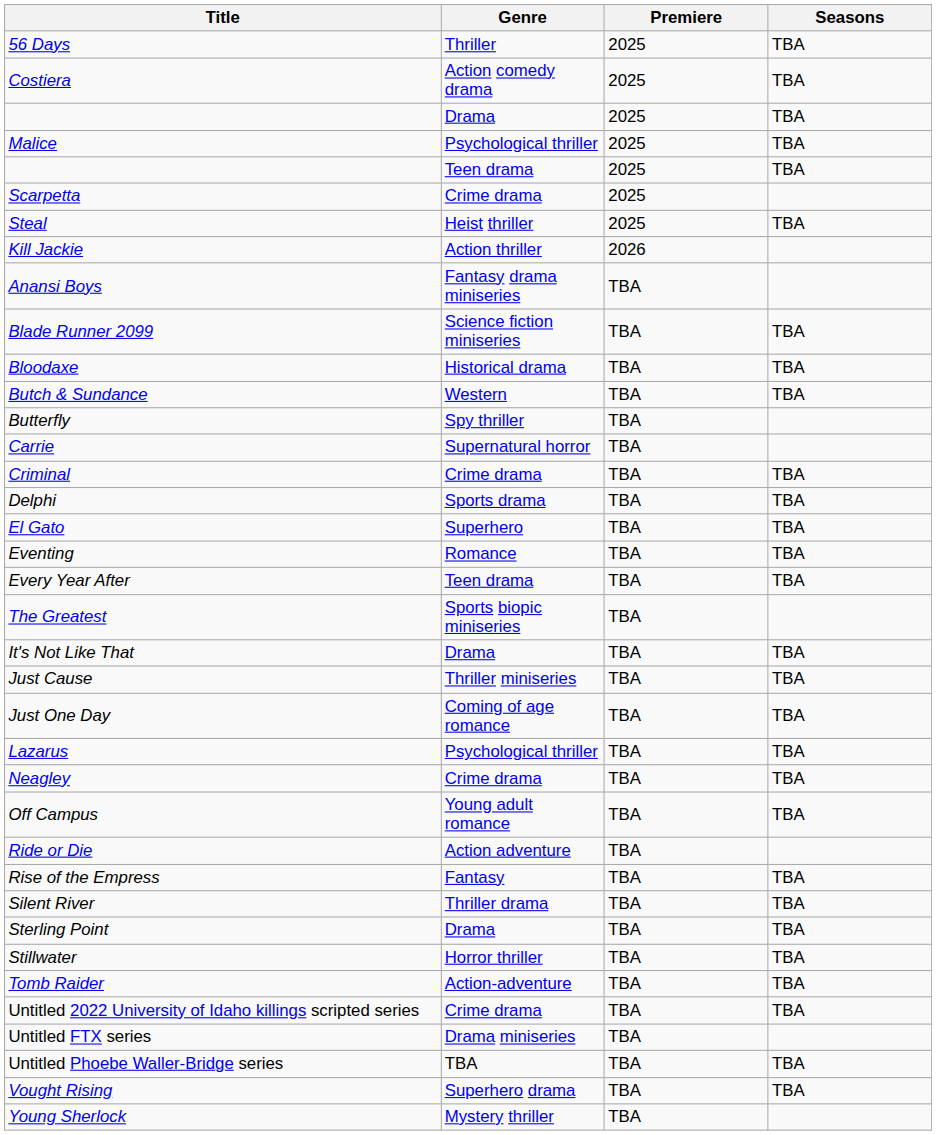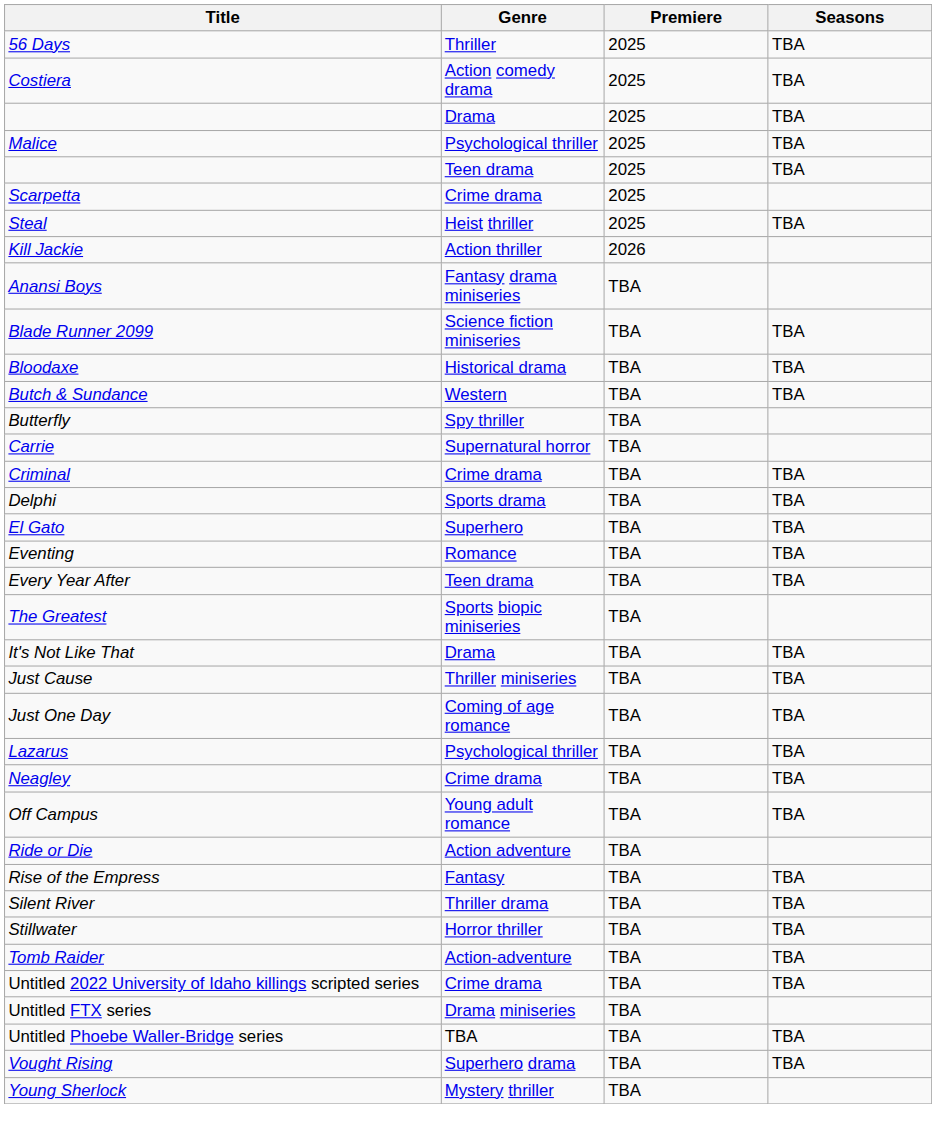 <table class="wikitable sortable" style="width:100%;">
 <tr>
 <th style="width:40%;">Title</th>
 <th style="width:15%;">Genre</th>
 <th style="width:15%;">Premiere</th>
 <th style="width:15%;">Seasons</th>
 </tr>
 <tr>
 <td><em><a href='#'>56 Days</a></em></td>
 <td><a href='#'>Thriller</a></td>
 <td>2025</td>
 <td>TBA</td>
 </tr>
 <tr>
 <td><em><a href='#'>Costiera</a></em></td>
 <td><a href='#'>Action</a> <a href='#'>comedy drama</a></td>
 <td>2025</td>
 <td>TBA</td>
 </tr>
 <tr>
 <td><em></em></td>
 <td><a href='#'>Drama</a></td>
 <td>2025</td>
 <td>TBA</td>
 </tr>
 <tr>
 <td><em><a href='#'>Malice</a></em></td>
 <td><a href='#'>Psychological thriller</a></td>
 <td>2025</td>
 <td>TBA</td>
 </tr>
 <tr>
 <td><em></em></td>
 <td><a href='#'>Teen drama</a></td>
 <td>2025</td>
 <td>TBA</td>
 </tr>
 <tr>
 <td><em><a href='#'>Scarpetta</a></em></td>
 <td><a href='#'>Crime drama</a></td>
 <td>2025</td>
 <td></td>
 </tr>
 <tr>
 <td><em><a href='#'> Steal</a></em></td>
 <td><a href='#'>Heist</a> <a href='#'>thriller</a></td>
 <td>2025</td>
 <td>TBA</td>
 </tr>
 <tr>
 <td><em><a href='#'>Kill Jackie</a></em></td>
 <td><a href='#'>Action thriller</a></td>
 <td>2026</td>
 <td></td>
 </tr>
 <tr>
 <td><em><a href='#'>Anansi Boys</a></em></td>
 <td><a href='#'>Fantasy</a> <a href='#'>drama</a> <a href='#'>miniseries</a></td>
 <td>TBA</td>
 <td></td>
 </tr>
 <tr>
 <td><em><a href='#'>Blade Runner 2099</a></em></td>
 <td><a href='#'>Science fiction</a> <a href='#'>miniseries</a></td>
 <td>TBA</td>
 <td>TBA</td>
 </tr>
 <tr>
 <td><em><a href='#'>Bloodaxe</a></em></td>
 <td><a href='#'>Historical drama</a></td>
 <td>TBA</td>
 <td>TBA</td>
 </tr>
 <tr>
 <td><em><a href='#'>Butch & Sundance</a></em></td>
 <td><a href='#'>Western</a></td>
 <td>TBA</td>
 <td>TBA</td>
 </tr>
 <tr>
 <td><em>Butterfly</em></td>
 <td><a href='#'>Spy thriller</a></td>
 <td>TBA</td>
 <td></td>
 </tr>
 <tr>
 <td><em><a href='#'>Carrie</a></em></td>
 <td><a href='#'>Supernatural horror</a></td>
 <td>TBA</td>
 <td></td>
 </tr>
 <tr>
 <td><em><a href='#'>Criminal</a></em></td>
 <td><a href='#'>Crime drama</a></td>
 <td>TBA</td>
 <td>TBA</td>
 </tr>
 <tr>
 <td><em>Delphi</em></td>
 <td><a href='#'>Sports drama</a></td>
 <td>TBA</td>
 <td>TBA</td>
 </tr>
 <tr>
 <td><em><a href='#'>El Gato</a></em></td>
 <td><a href='#'>Superhero</a></td>
 <td>TBA</td>
 <td>TBA</td>
 </tr>
 <tr>
 <td><em>Eventing</em></td>
 <td><a href='#'>Romance</a></td>
 <td>TBA</td>
 <td>TBA</td>
 </tr>
 <tr>
 <td><em>Every Year After</em></td>
 <td><a href='#'>Teen drama</a></td>
 <td>TBA</td>
 <td>TBA</td>
 </tr>
 <tr>
 <td><em><a href='#'>The Greatest</a></em></td>
 <td><a href='#'>Sports</a> <a href='#'>biopic</a> <a href='#'>miniseries</a></td>
 <td>TBA</td>
 <td></td>
 </tr>
 <tr>
 <td><em>It's Not Like That</em></td>
 <td><a href='#'>Drama</a></td>
 <td>TBA</td>
 <td>TBA</td>
 </tr>
 <tr>
 <td><em>Just Cause</em></td>
 <td><a href='#'>Thriller</a> <a href='#'>miniseries</a></td>
 <td>TBA</td>
 <td>TBA</td>
 </tr>
 <tr>
 <td><em>Just One Day</em></td>
 <td><a href='#'>Coming of age</a> <a href='#'>romance</a></td>
 <td>TBA</td>
 <td>TBA</td>
 </tr>
 <tr>
 <td><em><a href='#'>Lazarus</a></em></td>
 <td><a href='#'>Psychological thriller</a></td>
 <td>TBA</td>
 <td>TBA</td>
 </tr>
 <tr>
 <td><em><a href='#'>Neagley</a></em></td>
 <td><a href='#'>Crime drama</a></td>
 <td>TBA</td>
 <td>TBA</td>
 </tr>
 <tr>
 <td><em>Off Campus</em></td>
 <td><a href='#'>Young adult</a> <a href='#'>romance</a></td>
 <td>TBA</td>
 <td>TBA</td>
 </tr>
 <tr>
 <td><em><a href='#'>Ride or Die</a></em></td>
 <td><a href='#'>Action adventure</a></td>
 <td>TBA</td>
 <td></td>
 </tr>
 <tr>
 <td><em>Rise of the Empress</em></td>
 <td><a href='#'>Fantasy</a></td>
 <td>TBA</td>
 <td>TBA</td>
 </tr>
 <tr>
 <td><em>Silent River</em></td>
 <td><a href='#'>Thriller drama</a></td>
 <td>TBA</td>
 <td>TBA</td>
 </tr>
 <tr>
-<td><em>Sterling Point</em></td>
-<td><a href='#'>Drama</a></td>
-<td>TBA</td>
-<td>TBA</td>
-</tr>
-<tr>
 <td><em>Stillwater</em></td>
 <td><a href='#'>Horror thriller</a></td>
 <td>TBA</td>
 <td>TBA</td>
 </tr>
 <tr>
 <td><em><a href='#'>Tomb Raider</a></em></td>
 <td><a href='#'>Action-adventure</a></td>
 <td>TBA</td>
 <td>TBA</td>
 </tr>
 <tr>
 <td>Untitled <a href='#'>2022 University of Idaho killings</a> scripted series</td>
 <td><a href='#'>Crime drama</a></td>
 <td>TBA</td>
 <td>TBA</td>
 </tr>
 <tr>
 <td>Untitled <a href='#'>FTX</a> series</td>
 <td><a href='#'>Drama</a> <a href='#'>miniseries</a></td>
 <td>TBA</td>
 <td></td>
 </tr>
 <tr>
 <td>Untitled <a href='#'>Phoebe Waller-Bridge</a> series</td>
 <td>TBA</td>
 <td>TBA</td>
 <td>TBA</td>
 </tr>
 <tr>
 <td><em><a href='#'>Vought Rising</a></em></td>
 <td><a href='#'>Superhero</a> <a href='#'>drama</a></td>
 <td>TBA</td>
 <td>TBA</td>
 </tr>
 <tr>
 <td><em><a href='#'>Young Sherlock</a></em></td>
 <td><a href='#'>Mystery</a> <a href='#'>thriller</a></td>
 <td>TBA</td>
 <td></td>
 </tr>
 </table>
